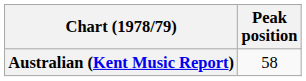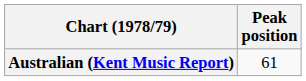 <table class="wikitable sortable plainrowheaders">
 <tr>
 <th scope="col">Chart (1978/79)</th>
 <th scope="col">Peak<br>position</th>
 </tr>
 <tr>
 <th scope="row">Australian (<a href='#'>Kent Music Report</a>)</th>
-<td style="text-align:center;">58</td>
+<td style="text-align:center;">61</td>
 </tr>
 </table>
